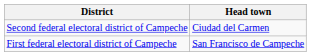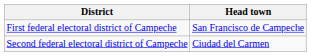 <table class="wikitable" border="1">
 <tr style="background:#efefef;">
 <th><strong>District</strong></th>
 <th><strong>Head town</strong></th>
 </tr>
 <tr>
+<td><a href='#'>First federal electoral district of Campeche</a></td>
+<td><a href='#'>San Francisco de Campeche</a></td>
+</tr>
+<tr>
 <td><a href='#'>Second federal electoral district of Campeche</a></td>
 <td><a href='#'>Ciudad del Carmen</a></td>
 </tr>
-<tr>
-<td><a href='#'>First federal electoral district of Campeche</a></td>
-<td><a href='#'>San Francisco de Campeche</a></td>
-</tr>
 </table>
